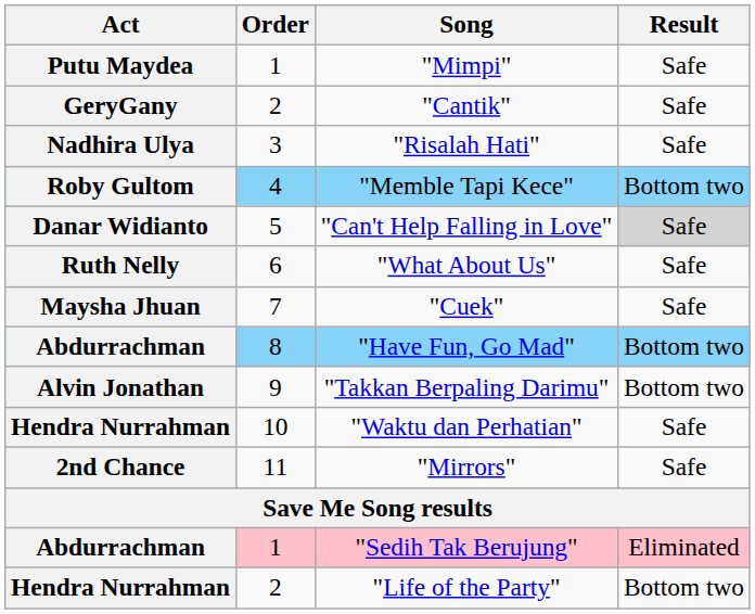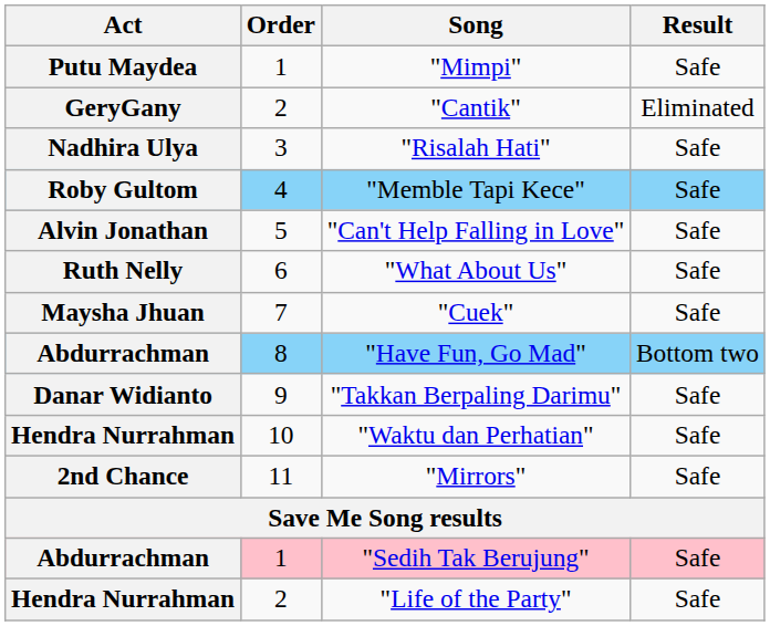 <table class="wikitable plainrowheaders" style="text-align:center;">
 <tr>
 <th scope="col">Act</th>
 <th scope="col">Order</th>
 <th scope="col">Song</th>
 <th scope="col">Result</th>
 </tr>
 <tr>
 <th scope="row">Putu Maydea</th>
 <td>1</td>
 <td>"<a href='#'>Mimpi</a>"</td>
 <td>Safe</td>
 </tr>
 <tr>
 <th scope="row">GeryGany</th>
 <td>2</td>
 <td>"<a href='#'>Cantik</a>"</td>
-<td>Safe</td>
+<td>Eliminated</td>
 </tr>
 <tr>
 <th scope="row">Nadhira Ulya</th>
 <td>3</td>
 <td>"<a href='#'>Risalah Hati</a>"</td>
 <td>Safe</td>
 </tr>
 <tr style="background:#87D3F8;">
 <th scope="row">Roby Gultom</th>
 <td>4</td>
 <td>"Memble Tapi Kece"</td>
-<td>Bottom two</td>
+<td>Safe</td>
 </tr>
 <tr>
-<th scope="row">Danar Widianto</th>
+<th scope="row">Alvin Jonathan</th>
 <td>5</td>
 <td>"<a href='#'>Can't Help Falling in Love</a>"</td>
-<td style="background: lightgrey;">Safe</td>
+<td>Safe</td>
 </tr>
 <tr>
 <th scope="row">Ruth Nelly</th>
 <td>6</td>
 <td>"<a href='#'>What About Us</a>"</td>
 <td>Safe</td>
 </tr>
 <tr>
 <th scope="row">Maysha Jhuan</th>
 <td>7</td>
 <td>"<a href='#'>Cuek</a>"</td>
 <td>Safe</td>
 </tr>
 <tr style="background:#87D3F8;">
 <th scope="row">Abdurrachman</th>
 <td>8</td>
 <td>"<a href='#'>Have Fun, Go Mad</a>"</td>
 <td>Bottom two</td>
 </tr>
 <tr>
-<th scope="row">Alvin Jonathan</th>
+<th scope="row">Danar Widianto</th>
 <td>9</td>
 <td>"<a href='#'>Takkan Berpaling Darimu</a>"</td>
-<td>Bottom two</td>
+<td>Safe</td>
 </tr>
 <tr>
 <th scope="row">Hendra Nurrahman</th>
 <td>10</td>
 <td>"<a href='#'>Waktu dan Perhatian</a>"</td>
 <td>Safe</td>
 </tr>
 <tr>
 <th scope="row">2nd Chance</th>
 <td>11</td>
 <td>"<a href='#'>Mirrors</a>"</td>
 <td>Safe</td>
 </tr>
 <tr>
 <th colspan="4">Save Me Song results</th>
 </tr>
 <tr style="background:pink;">
 <th scope="row">Abdurrachman</th>
 <td>1</td>
 <td>"<a href='#'>Sedih Tak Berujung</a>"</td>
-<td>Eliminated</td>
+<td>Safe</td>
 </tr>
 <tr>
 <th scope="row">Hendra Nurrahman</th>
 <td>2</td>
 <td>"<a href='#'>Life of the Party</a>"</td>
-<td>Bottom two</td>
+<td>Safe</td>
 </tr>
 </table>
